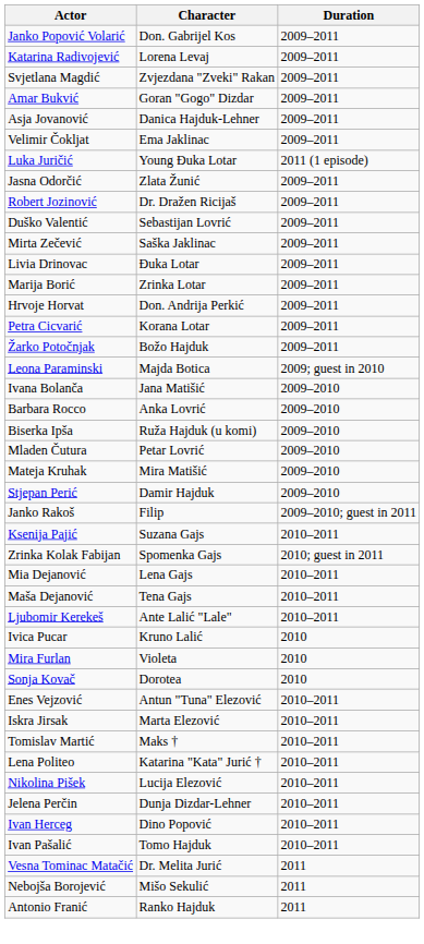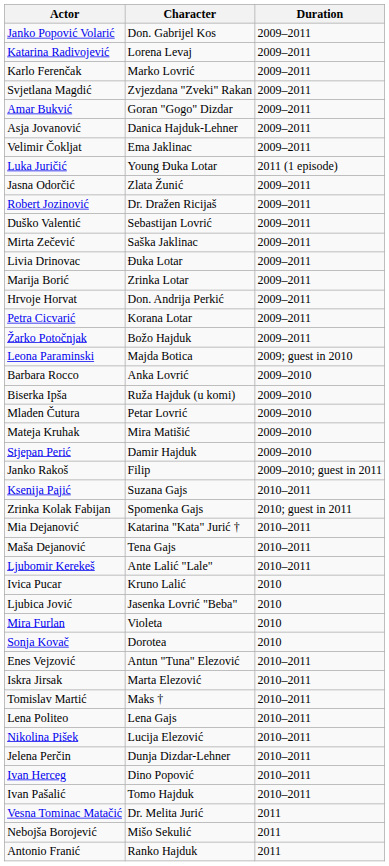 <table class="wikitable sortable">
 <tr>
 <th>Actor</th>
 <th>Character</th>
 <th>Duration</th>
 </tr>
 <tr>
 <td><a href='#'>Janko Popović Volarić</a></td>
 <td>Don. Gabrijel Kos</td>
 <td>2009–2011</td>
 </tr>
 <tr>
 <td><a href='#'>Katarina Radivojević</a></td>
 <td>Lorena Levaj</td>
+<td>2009–2011</td>
+</tr>
+<tr>
+<td>Karlo Ferenčak</td>
+<td>Marko Lovrić</td>
 <td>2009–2011</td>
 </tr>
 <tr>
 <td>Svjetlana Magdić</td>
 <td>Zvjezdana "Zveki" Rakan</td>
 <td>2009–2011</td>
 </tr>
 <tr>
 <td><a href='#'>Amar Bukvić</a></td>
 <td>Goran "Gogo" Dizdar</td>
 <td>2009–2011</td>
 </tr>
 <tr>
 <td>Asja Jovanović</td>
 <td>Danica Hajduk-Lehner</td>
 <td>2009–2011</td>
 </tr>
 <tr>
 <td>Velimir Čokljat</td>
 <td>Ema Jaklinac</td>
 <td>2009–2011</td>
 </tr>
 <tr>
 <td><a href='#'>Luka Juričić</a></td>
 <td>Young Đuka Lotar</td>
 <td>2011 (1 episode)</td>
 </tr>
 <tr>
 <td>Jasna Odorčić</td>
 <td>Zlata Žunić</td>
 <td>2009–2011</td>
 </tr>
 <tr>
 <td><a href='#'>Robert Jozinović</a></td>
 <td>Dr. Dražen Ricijaš</td>
 <td>2009–2011</td>
 </tr>
 <tr>
 <td>Duško Valentić</td>
 <td>Sebastijan Lovrić</td>
 <td>2009–2011</td>
 </tr>
 <tr>
 <td>Mirta Zečević</td>
 <td>Saška Jaklinac</td>
 <td>2009–2011</td>
 </tr>
 <tr>
 <td>Livia Drinovac</td>
 <td>Đuka Lotar</td>
 <td>2009–2011</td>
 </tr>
 <tr>
 <td>Marija Borić</td>
 <td>Zrinka Lotar</td>
 <td>2009–2011</td>
 </tr>
 <tr>
 <td>Hrvoje Horvat</td>
 <td>Don. Andrija Perkić</td>
 <td>2009–2011</td>
 </tr>
 <tr>
 <td><a href='#'>Petra Cicvarić</a></td>
 <td>Korana Lotar</td>
 <td>2009–2011</td>
 </tr>
 <tr>
 <td><a href='#'>Žarko Potočnjak</a></td>
 <td>Božo Hajduk</td>
 <td>2009–2011</td>
 </tr>
 <tr>
 <td><a href='#'>Leona Paraminski</a></td>
 <td>Majda Botica</td>
 <td>2009; guest in 2010</td>
 </tr>
 <tr>
-<td>Ivana Bolanča</td>
-<td>Jana Matišić</td>
-<td>2009–2010</td>
-</tr>
-<tr>
 <td>Barbara Rocco</td>
 <td>Anka Lovrić</td>
 <td>2009–2010</td>
 </tr>
 <tr>
 <td>Biserka Ipša</td>
 <td>Ruža Hajduk (u komi)</td>
 <td>2009–2010</td>
 </tr>
 <tr>
 <td>Mladen Čutura</td>
 <td>Petar Lovrić</td>
 <td>2009–2010</td>
 </tr>
 <tr>
 <td>Mateja Kruhak</td>
 <td>Mira Matišić</td>
 <td>2009–2010</td>
 </tr>
 <tr>
 <td><a href='#'>Stjepan Perić</a></td>
 <td>Damir Hajduk</td>
 <td>2009–2010</td>
 </tr>
 <tr>
 <td>Janko Rakoš</td>
 <td>Filip</td>
 <td>2009–2010; guest in 2011</td>
 </tr>
 <tr>
 <td><a href='#'>Ksenija Pajić</a></td>
 <td>Suzana Gajs</td>
 <td>2010–2011</td>
 </tr>
 <tr>
 <td>Zrinka Kolak Fabijan</td>
 <td>Spomenka Gajs</td>
 <td>2010; guest in 2011</td>
 </tr>
 <tr>
 <td>Mia Dejanović</td>
-<td>Lena Gajs</td>
+<td>Katarina "Kata" Jurić †</td>
 <td>2010–2011</td>
 </tr>
 <tr>
 <td>Maša Dejanović</td>
 <td>Tena Gajs</td>
 <td>2010–2011</td>
 </tr>
 <tr>
 <td><a href='#'>Ljubomir Kerekeš</a></td>
 <td>Ante Lalić "Lale"</td>
 <td>2010–2011</td>
 </tr>
 <tr>
 <td>Ivica Pucar</td>
 <td>Kruno Lalić</td>
+<td>2010</td>
+</tr>
+<tr>
+<td>Ljubica Jović</td>
+<td>Jasenka Lovrić "Beba"</td>
 <td>2010</td>
 </tr>
 <tr>
 <td><a href='#'>Mira Furlan</a></td>
 <td>Violeta</td>
 <td>2010</td>
 </tr>
 <tr>
 <td><a href='#'>Sonja Kovač</a></td>
 <td>Dorotea</td>
 <td>2010</td>
 </tr>
 <tr>
 <td>Enes Vejzović</td>
 <td>Antun "Tuna" Elezović</td>
 <td>2010–2011</td>
 </tr>
 <tr>
 <td>Iskra Jirsak</td>
 <td>Marta Elezović</td>
 <td>2010–2011</td>
 </tr>
 <tr>
 <td>Tomislav Martić</td>
 <td>Maks †</td>
 <td>2010–2011</td>
 </tr>
 <tr>
 <td>Lena Politeo</td>
-<td>Katarina "Kata" Jurić †</td>
+<td>Lena Gajs</td>
 <td>2010–2011</td>
 </tr>
 <tr V.           Kec>
 <td><a href='#'>Nikolina Pišek</a></td>
 <td>Lucija Elezović</td>
 <td>2010–2011</td>
 </tr>
 <tr>
 <td>Jelena Perčin</td>
 <td>Dunja Dizdar-Lehner</td>
 <td>2010–2011</td>
 </tr>
 <tr>
 <td><a href='#'>Ivan Herceg</a></td>
 <td>Dino Popović</td>
 <td>2010–2011</td>
 </tr>
 <tr>
 <td>Ivan Pašalić</td>
 <td>Tomo Hajduk</td>
 <td>2010–2011</td>
 </tr>
 <tr>
 <td><a href='#'>Vesna Tominac Matačić</a></td>
 <td>Dr. Melita Jurić</td>
 <td>2011</td>
 </tr>
 <tr>
 <td>Nebojša Borojević</td>
 <td>Mišo Sekulić</td>
 <td>2011</td>
 </tr>
 <tr>
 <td>Antonio Franić</td>
 <td>Ranko Hajduk</td>
 <td>2011</td>
 </tr>
 </table>
